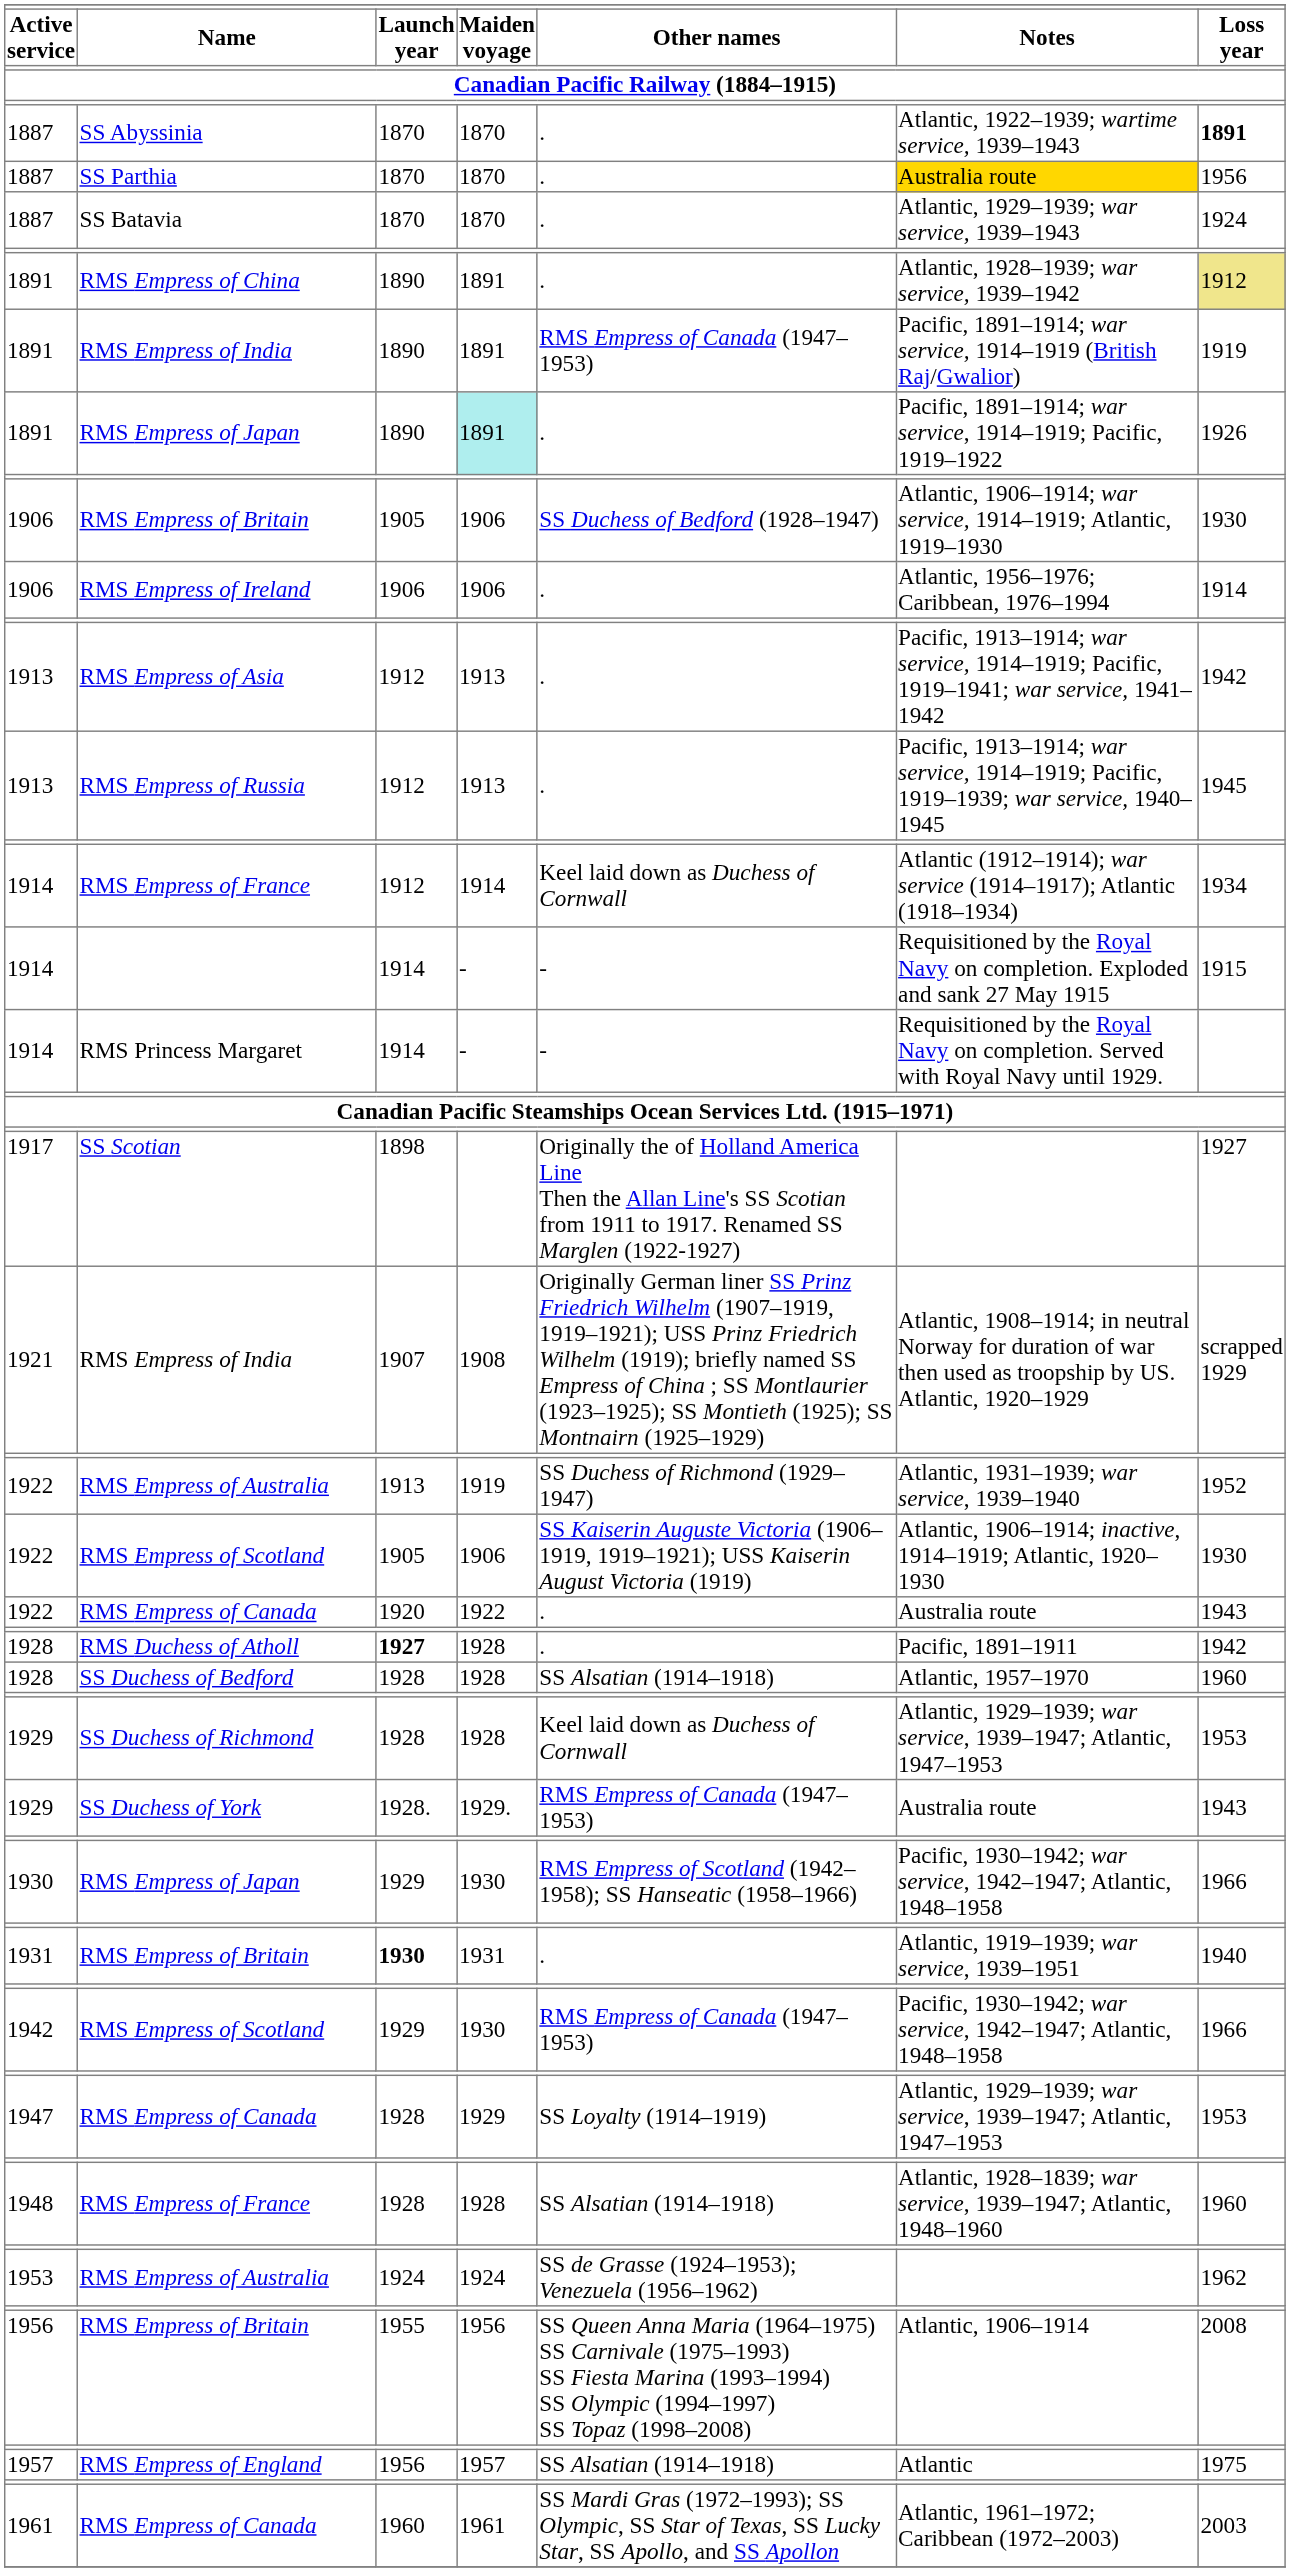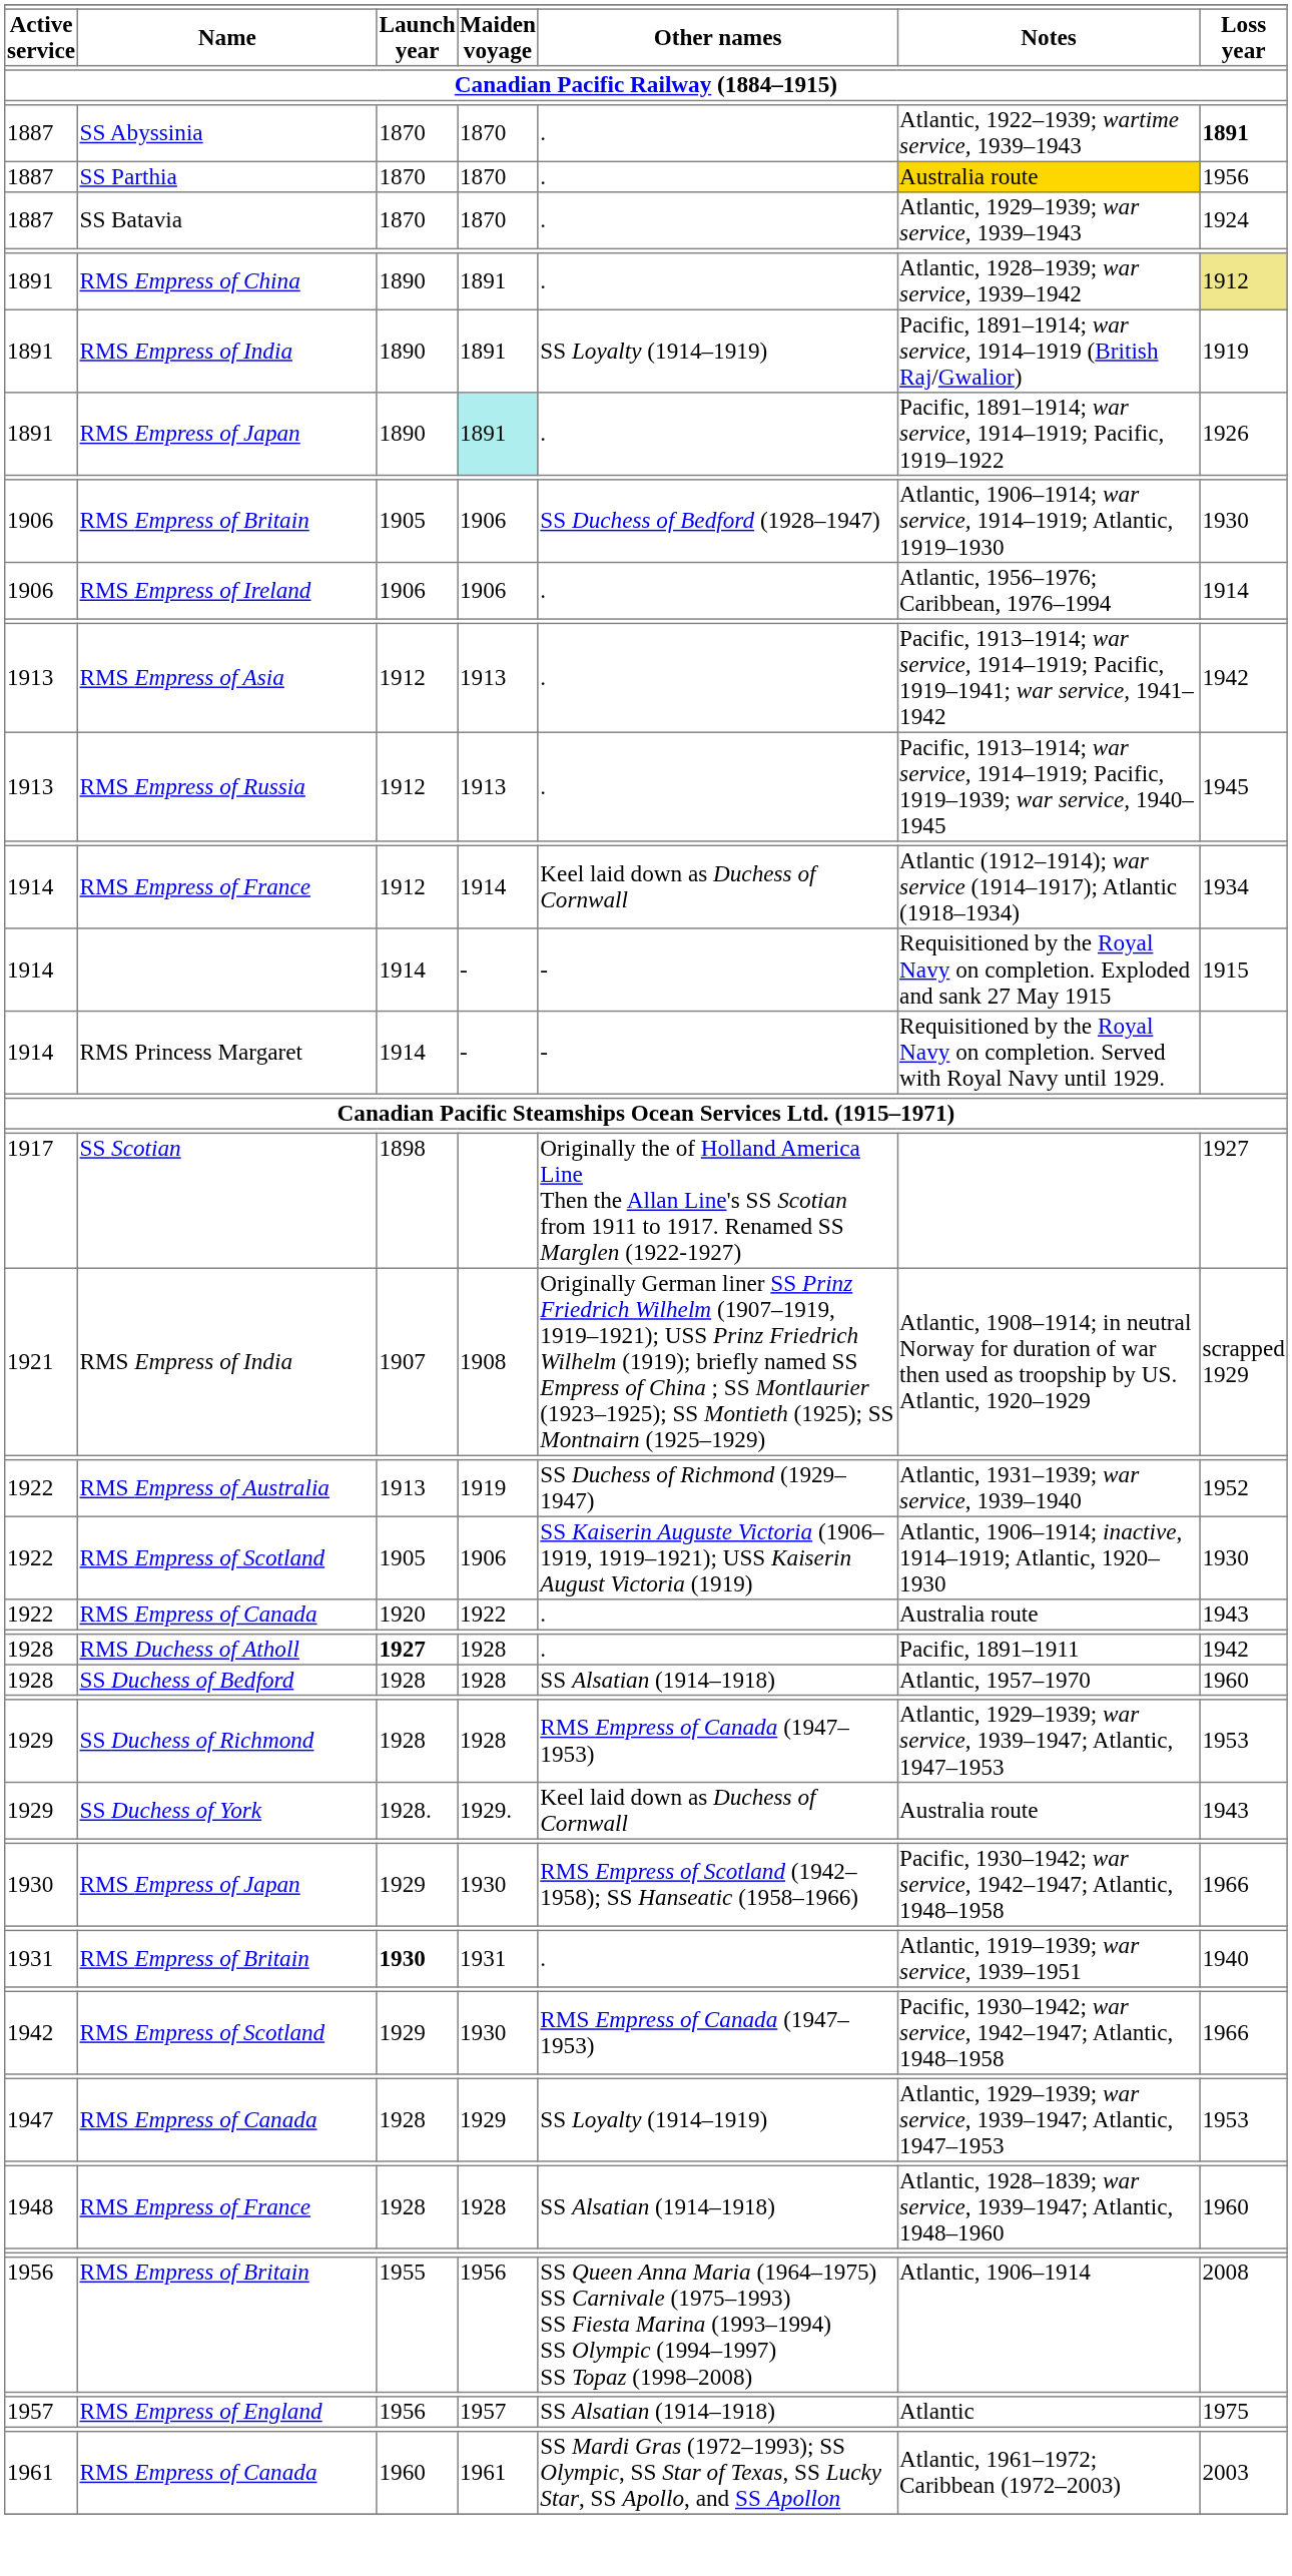 <table border=1 style="border-collapse: collapse">
 <tr>
 </tr>
 <tr>
 <th colspan="7"></th>
 </tr>
 <tr>
 <th width="5%">Active service</th>
 <th width="25%">Name</th>
 <th width="5%">Launch year</th>
 <th width="5%">Maiden voyage</th>
 <th width="30%">Other names</th>
 <th width="25%">Notes</th>
 <th width="5%">Loss year</th>
 </tr>
 <tr>
 <th colspan="7"></th>
 </tr>
 <tr>
 <th colspan="7"><strong><a href='#'>Canadian Pacific Railway</a></strong> (1884–1915)</th>
 </tr>
 <tr>
 <th colspan="7"></th>
 </tr>
 <tr>
 <td>1887</td>
 <td><a href='#'>SS Abyssinia</a></td>
 <td>1870</td>
 <td>1870</td>
 <td>.</td>
 <td>Atlantic, 1922–1939; <em>wartime service,</em> 1939–1943</td>
 <td><strong>1891</strong></td>
 </tr>
 <tr>
 <td>1887</td>
 <td><a href='#'>SS Parthia</a></td>
 <td>1870</td>
 <td>1870</td>
 <td>.</td>
 <td style="background: gold;">Australia route</td>
 <td>1956</td>
 </tr>
 <tr>
 <td>1887</td>
 <td>SS Batavia</td>
 <td>1870</td>
 <td>1870</td>
 <td>.</td>
 <td>Atlantic, 1929–1939; <em>war service,</em> 1939–1943</td>
 <td>1924</td>
 </tr>
 <tr>
 <th colspan="7"></th>
 </tr>
 <tr>
 <td>1891</td>
 <td><a href='#'>RMS <em>Empress of China</em></a></td>
 <td>1890</td>
 <td>1891</td>
 <td>.</td>
 <td>Atlantic, 1928–1939; <em>war service,</em> 1939–1942</td>
 <td style="background: khaki;">1912</td>
 </tr>
 <tr>
 <td>1891</td>
 <td><a href='#'>RMS <em>Empress of India</em></a></td>
 <td>1890</td>
 <td>1891</td>
-<td><a href='#'>RMS <em>Empress of Canada</em></a> (1947–1953)</td>
+<td>SS <em>Loyalty</em> (1914–1919)</td>
 <td>Pacific, 1891–1914; <em>war service,</em> 1914–1919 (<a href='#'>British Raj</a>/<a href='#'>Gwalior</a>)</td>
 <td>1919</td>
 </tr>
 <tr>
 <td>1891</td>
 <td><a href='#'>RMS <em>Empress of Japan</em></a></td>
 <td>1890</td>
 <td style="background: paleturquoise;">1891</td>
 <td>.</td>
 <td>Pacific, 1891–1914; <em>war service</em>, 1914–1919; Pacific, 1919–1922</td>
 <td>1926</td>
 </tr>
 <tr>
 <th colspan="7"></th>
 </tr>
 <tr>
 <td>1906</td>
 <td><a href='#'>RMS <em>Empress of Britain</em></a></td>
 <td>1905</td>
 <td>1906</td>
 <td><a href='#'>SS <em>Duchess of Bedford</em></a> (1928–1947)</td>
 <td>Atlantic, 1906–1914; <em>war service,</em> 1914–1919; Atlantic, 1919–1930</td>
 <td>1930</td>
 </tr>
 <tr>
 <td>1906</td>
 <td><a href='#'>RMS <em>Empress of Ireland</em></a></td>
 <td>1906</td>
 <td>1906</td>
 <td>.</td>
 <td>Atlantic, 1956–1976; Caribbean, 1976–1994</td>
 <td>1914</td>
 </tr>
 <tr>
 <th colspan="7"></th>
 </tr>
 <tr>
 <td>1913</td>
 <td><a href='#'>RMS <em>Empress of Asia</em></a></td>
 <td>1912</td>
 <td>1913</td>
 <td>.</td>
 <td>Pacific, 1913–1914; <em>war service,</em> 1914–1919; Pacific, 1919–1941; <em>war service,</em> 1941–1942</td>
 <td>1942</td>
 </tr>
 <tr>
 <td>1913</td>
 <td><a href='#'>RMS <em>Empress of Russia</em></a></td>
 <td>1912</td>
 <td>1913</td>
 <td>.</td>
 <td>Pacific, 1913–1914; <em>war service,</em> 1914–1919; Pacific, 1919–1939; <em>war service,</em> 1940–1945</td>
 <td>1945</td>
 </tr>
 <tr>
 <th colspan="7"></th>
 </tr>
 <tr>
 <td>1914</td>
 <td><a href='#'>RMS <em>Empress of France</em></a></td>
 <td>1912</td>
 <td>1914</td>
 <td>Keel laid down as <em>Duchess of Cornwall</em></td>
 <td>Atlantic (1912–1914); <em>war service</em> (1914–1917); Atlantic (1918–1934)</td>
 <td>1934</td>
 </tr>
 <tr>
 <td>1914</td>
 <td></td>
 <td>1914</td>
 <td>-</td>
 <td>-</td>
 <td>Requisitioned by the <a href='#'>Royal Navy</a> on completion. Exploded and sank 27 May 1915</td>
 <td>1915</td>
 </tr>
 <tr>
 <td>1914</td>
 <td>RMS Princess Margaret</td>
 <td>1914</td>
 <td>-</td>
 <td>-</td>
 <td>Requisitioned by the <a href='#'>Royal Navy</a> on completion. Served with Royal Navy until 1929.</td>
 <td></td>
 </tr>
 <tr>
 <th colspan="7"></th>
 </tr>
 <tr>
 <th colspan="7">Canadian Pacific Steamships Ocean Services Ltd. (1915–1971)</th>
 </tr>
 <tr>
 <th colspan="7"></th>
 </tr>
 <tr valign="top">
 <td>1917</td>
 <td><a href='#'>SS <em>Scotian</em></a></td>
 <td>1898</td>
 <td></td>
 <td>Originally the  of <a href='#'>Holland America Line</a><br>Then the <a href='#'>Allan Line</a>'s SS <em>Scotian</em> from 1911 to 1917. Renamed SS <em>Marglen</em> (1922-1927)</td>
 <td></td>
 <td>1927</td>
 </tr>
 <tr>
 <td>1921</td>
 <td>RMS <em>Empress of India</em></td>
 <td>1907</td>
 <td>1908</td>
 <td>Originally German liner <a href='#'>SS <em>Prinz Friedrich Wilhelm</em></a> (1907–1919, 1919–1921); USS <em>Prinz Friedrich Wilhelm</em> (1919); briefly named SS <em>Empress of China</em> ; SS <em>Montlaurier</em> (1923–1925); SS <em>Montieth</em> (1925); SS <em>Montnairn</em> (1925–1929)</td>
 <td>Atlantic, 1908–1914; in neutral Norway for duration of war then used as troopship by US. Atlantic, 1920–1929</td>
 <td>scrapped 1929</td>
 </tr>
 <tr>
 <th colspan="7"></th>
 </tr>
 <tr>
 <td>1922</td>
 <td><a href='#'>RMS <em>Empress of Australia</em></a></td>
 <td>1913</td>
 <td>1919</td>
 <td>SS <em>Duchess of Richmond</em> (1929–1947)</td>
 <td>Atlantic, 1931–1939; <em>war service</em>, 1939–1940</td>
 <td>1952</td>
 </tr>
 <tr>
 <td>1922</td>
 <td><a href='#'>RMS <em>Empress of Scotland</em></a></td>
 <td>1905</td>
 <td>1906</td>
 <td><a href='#'>SS <em>Kaiserin Auguste Victoria</em></a> (1906–1919, 1919–1921); USS <em>Kaiserin August Victoria</em> (1919)</td>
 <td>Atlantic, 1906–1914; <em>inactive</em>, 1914–1919; Atlantic, 1920–1930</td>
 <td>1930</td>
 </tr>
 <tr>
 <td>1922</td>
 <td><a href='#'>RMS <em>Empress of Canada</em></a></td>
 <td>1920</td>
 <td>1922</td>
 <td>.</td>
 <td>Australia route</td>
 <td>1943</td>
 </tr>
 <tr>
 <th colspan="7"></th>
 </tr>
 <tr>
 <td>1928</td>
 <td><a href='#'>RMS <em>Duchess of Atholl</em></a></td>
 <td><strong>1927</strong></td>
 <td>1928</td>
 <td>.</td>
 <td>Pacific, 1891–1911</td>
 <td>1942</td>
 </tr>
 <tr>
 <td>1928</td>
 <td><a href='#'>SS <em>Duchess of Bedford</em></a></td>
 <td>1928</td>
 <td>1928</td>
 <td>SS <em>Alsatian</em> (1914–1918)</td>
 <td>Atlantic, 1957–1970</td>
 <td>1960</td>
 </tr>
 <tr>
 <th colspan="7"></th>
 </tr>
 <tr>
 <td>1929</td>
 <td><a href='#'>SS <em>Duchess of Richmond</em></a></td>
 <td>1928</td>
 <td>1928</td>
-<td>Keel laid down as <em>Duchess of Cornwall</em></td>
+<td><a href='#'>RMS <em>Empress of Canada</em></a> (1947–1953)</td>
 <td>Atlantic, 1929–1939; <em>war service</em>, 1939–1947; Atlantic, 1947–1953</td>
 <td>1953</td>
 </tr>
 <tr>
 <td>1929</td>
 <td><a href='#'>SS <em>Duchess of York</em></a></td>
 <td>1928.</td>
 <td>1929.</td>
-<td><a href='#'>RMS <em>Empress of Canada</em></a> (1947–1953)</td>
+<td>Keel laid down as <em>Duchess of Cornwall</em></td>
 <td>Australia route</td>
 <td>1943</td>
 </tr>
 <tr>
 <th colspan="7"></th>
 </tr>
 <tr>
 <td>1930</td>
 <td><a href='#'>RMS <em>Empress of Japan</em></a></td>
 <td>1929</td>
 <td>1930</td>
 <td><a href='#'>RMS <em>Empress of Scotland</em></a> (1942–1958); SS <em>Hanseatic</em> (1958–1966)</td>
 <td>Pacific, 1930–1942; <em>war service</em>, 1942–1947; Atlantic, 1948–1958</td>
 <td>1966</td>
 </tr>
 <tr>
 <th colspan="7"></th>
 </tr>
 <tr>
 <td>1931</td>
 <td><a href='#'>RMS <em>Empress of Britain</em></a></td>
 <td><strong>1930</strong></td>
 <td>1931</td>
 <td>.</td>
 <td>Atlantic, 1919–1939; <em>war service</em>, 1939–1951</td>
 <td>1940</td>
 </tr>
 <tr>
 <th colspan="7"></th>
 </tr>
 <tr>
 <td>1942</td>
 <td><a href='#'>RMS <em>Empress of Scotland</em></a></td>
 <td>1929</td>
 <td>1930</td>
 <td><a href='#'>RMS <em>Empress of Canada</em></a> (1947–1953)</td>
 <td>Pacific, 1930–1942; <em>war service</em>, 1942–1947; Atlantic, 1948–1958</td>
 <td>1966</td>
 </tr>
 <tr>
 <th colspan="7"></th>
 </tr>
 <tr>
 <td>1947</td>
 <td><a href='#'>RMS <em>Empress of Canada</em></a></td>
 <td>1928</td>
 <td>1929</td>
 <td>SS <em>Loyalty</em> (1914–1919)</td>
 <td>Atlantic, 1929–1939; <em>war service</em>, 1939–1947; Atlantic, 1947–1953</td>
 <td>1953</td>
 </tr>
 <tr>
 <th colspan="7"></th>
 </tr>
 <tr>
 <td>1948</td>
 <td><a href='#'>RMS <em>Empress of France</em></a></td>
 <td>1928</td>
 <td>1928</td>
 <td>SS <em>Alsatian</em> (1914–1918)</td>
 <td>Atlantic, 1928–1839; <em>war service</em>, 1939–1947; Atlantic, 1948–1960</td>
 <td>1960</td>
 </tr>
 <tr>
 <th colspan="7"></th>
 </tr>
 <tr>
-<td>1953</td>
-<td><a href='#'>RMS <em>Empress of Australia</em></a></td>
-<td>1924</td>
-<td>1924</td>
-<td>SS <em>de Grasse</em> (1924–1953); <em>Venezuela</em> (1956–1962)</td>
-<td></td>
-<td>1962</td>
-</tr>
-<tr>
 <th colspan="7"></th>
 </tr>
 <tr valign="top">
 <td>1956</td>
 <td><a href='#'>RMS <em>Empress of Britain</em></a></td>
 <td>1955</td>
 <td>1956</td>
 <td>SS <em>Queen Anna Maria</em> (1964–1975)<br> SS <em>Carnivale</em> (1975–1993)<br> SS <em>Fiesta Marina</em> (1993–1994)<br> SS <em>Olympic</em> (1994–1997)<br> SS <em>Topaz</em> (1998–2008)</td>
 <td>Atlantic, 1906–1914</td>
 <td>2008</td>
 </tr>
 <tr>
 <th colspan="7"></th>
 </tr>
 <tr>
 <td>1957</td>
 <td><a href='#'>RMS <em>Empress of England</em></a></td>
 <td>1956</td>
 <td>1957</td>
 <td>SS <em>Alsatian</em> (1914–1918)</td>
 <td>Atlantic</td>
 <td>1975</td>
 </tr>
 <tr>
 <th colspan="7"></th>
 </tr>
 <tr>
 <td>1961</td>
 <td><a href='#'>RMS <em>Empress of Canada</em></a></td>
 <td>1960</td>
 <td>1961</td>
 <td>SS <em>Mardi Gras</em> (1972–1993); SS <em>Olympic</em>, SS <em>Star of Texas</em>, SS <em>Lucky Star</em>, SS <em>Apollo</em>, and <a href='#'>SS <em>Apollon</em></a></td>
 <td>Atlantic, 1961–1972; Caribbean (1972–2003)</td>
 <td>2003</td>
 </tr>
 <tr>
 </tr>
 </table>
